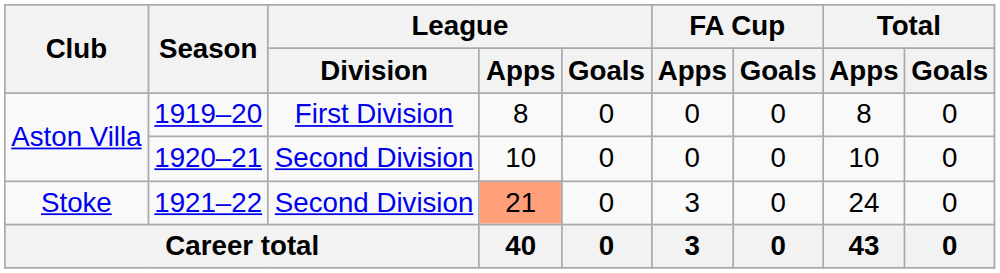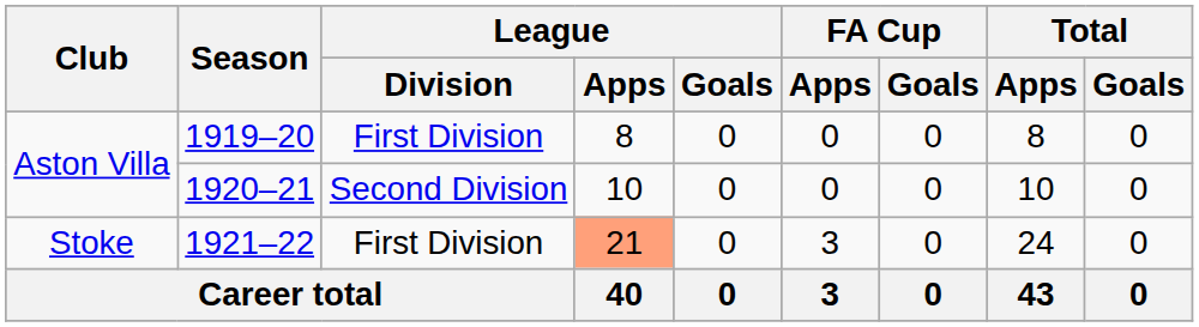 <table class="wikitable" style="text-align: center;">
 <tr>
 <th rowspan="2">Club</th>
 <th rowspan="2">Season</th>
 <th colspan="3">League</th>
 <th colspan="2">FA Cup</th>
 <th colspan="2">Total</th>
 </tr>
 <tr>
 <th>Division</th>
 <th>Apps</th>
 <th>Goals</th>
 <th>Apps</th>
 <th>Goals</th>
 <th>Apps</th>
 <th>Goals</th>
 </tr>
 <tr>
 <td rowspan="2"><a href='#'>Aston Villa</a></td>
 <td><a href='#'>1919–20</a></td>
 <td><a href='#'>First Division</a></td>
 <td>8</td>
 <td>0</td>
 <td>0</td>
 <td>0</td>
 <td>8</td>
 <td>0</td>
 </tr>
 <tr>
 <td><a href='#'>1920–21</a></td>
 <td><a href='#'>Second Division</a></td>
 <td>10</td>
 <td>0</td>
 <td>0</td>
 <td>0</td>
 <td>10</td>
 <td>0</td>
 </tr>
 <tr>
 <td><a href='#'>Stoke</a></td>
 <td><a href='#'>1921–22</a></td>
-<td><a href='#'>Second Division</a></td>
+<td>First Division</td>
 <td style="background: lightsalmon;">21</td>
 <td>0</td>
 <td>3</td>
 <td>0</td>
 <td>24</td>
 <td>0</td>
 </tr>
 <tr>
 <th colspan="3">Career total</th>
 <th>40</th>
 <th>0</th>
 <th>3</th>
 <th>0</th>
 <th>43</th>
 <th>0</th>
 </tr>
 </table>
